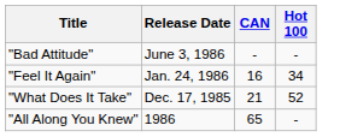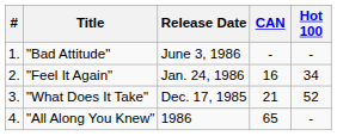 <table class="wikitable">
 <tr>
+<th>#</th>
 <th>Title</th>
 <th>Release Date</th>
 <th width="40"><a href='#'>CAN</a></th>
 <th width="40"><a href='#'>Hot 100</a></th>
 </tr>
 <tr>
+<td>1.</td>
 <td>"Bad Attitude"</td>
 <td>June 3, 1986</td>
 <td align="center">-</td>
 <td align="center">-</td>
 </tr>
 <tr>
+<td>2.</td>
 <td>"Feel It Again"</td>
 <td>Jan. 24, 1986</td>
 <td align="center">16</td>
 <td align="center">34</td>
 </tr>
 <tr>
+<td>3.</td>
 <td>"What Does It Take"</td>
 <td>Dec. 17, 1985</td>
 <td align="center">21</td>
 <td align="center">52</td>
 </tr>
 <tr>
+<td>4.</td>
 <td>"All Along You Knew"</td>
 <td>1986</td>
 <td align="center">65</td>
 <td align="center">-</td>
 </tr>
 </table>
